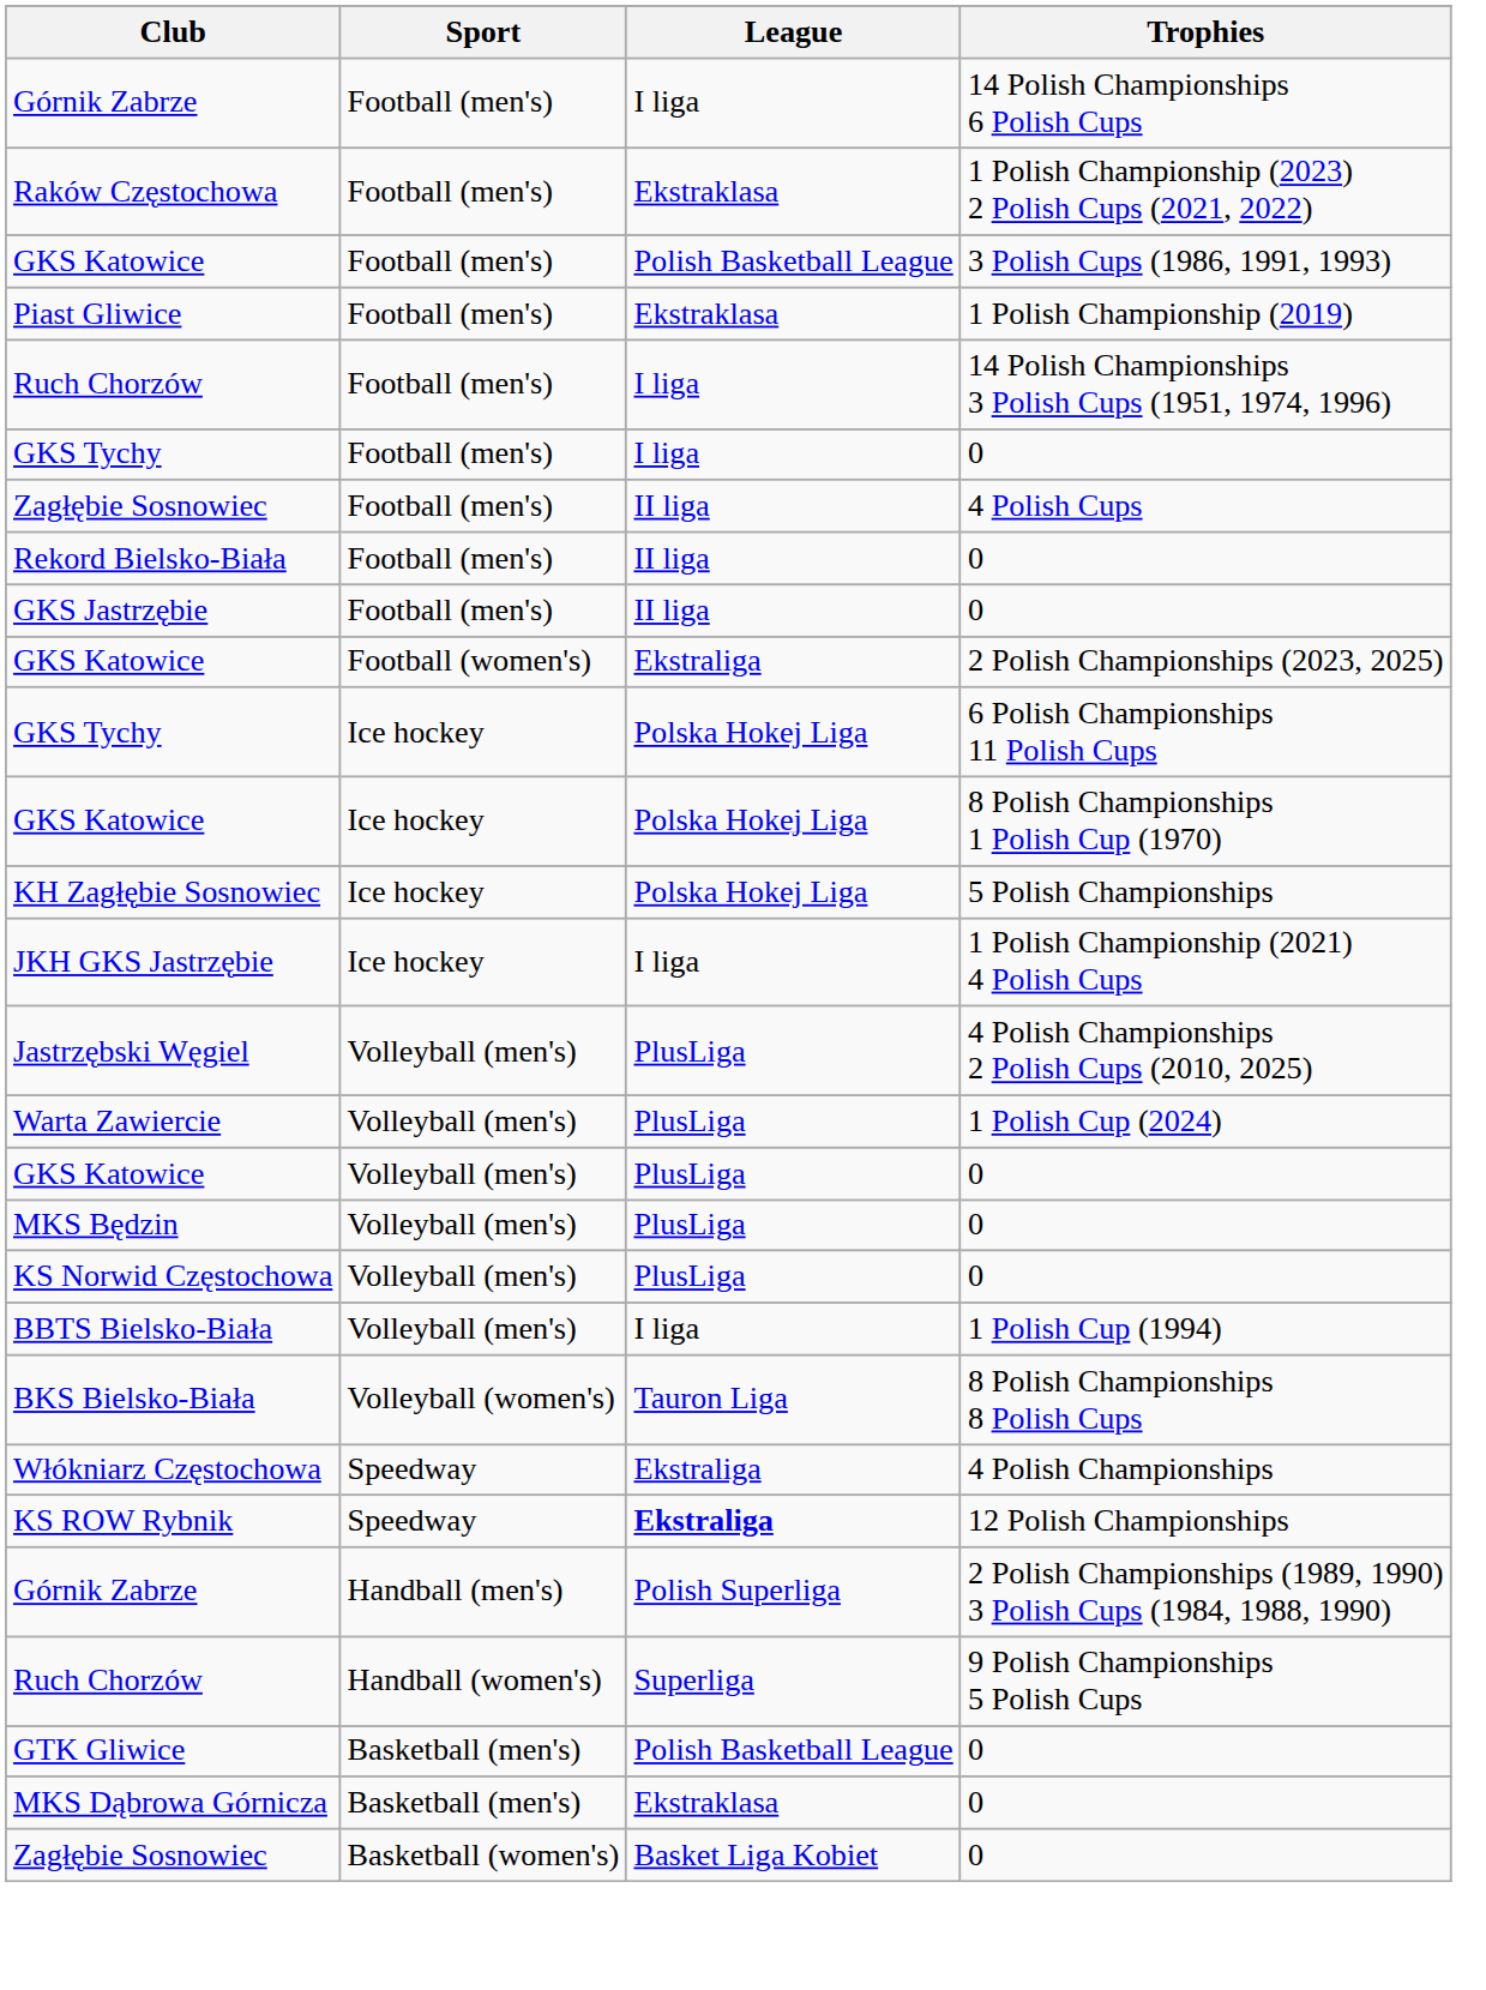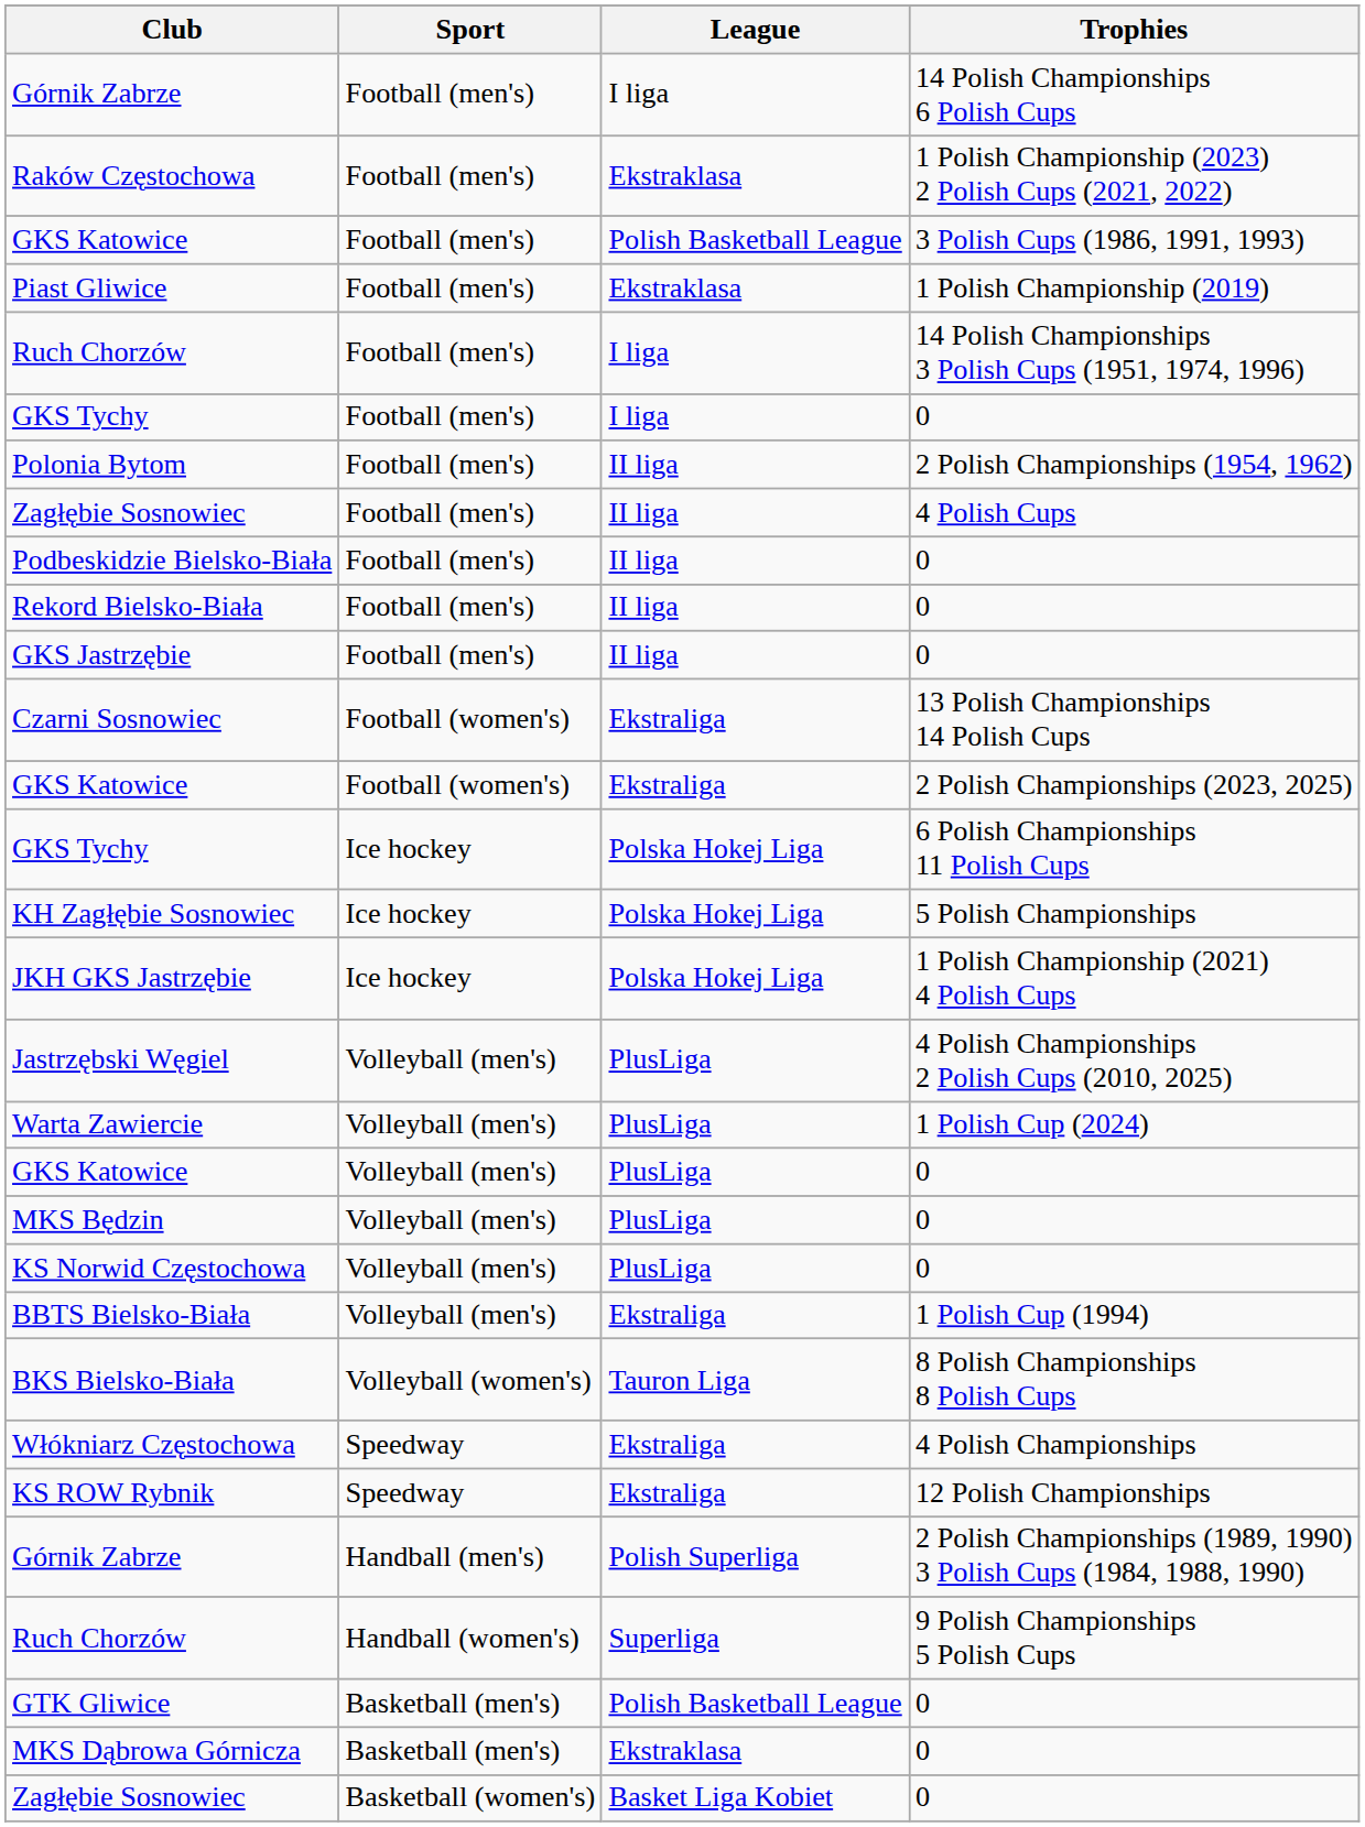 <table class="wikitable sortable" style="font-size:90%">
 <tr>
 </tr>
 <tr>
 <th>Club</th>
 <th>Sport</th>
 <th>League</th>
 <th>Trophies</th>
 </tr>
 <tr>
 <td><a href='#'>Górnik Zabrze</a></td>
 <td>Football (men's)</td>
 <td>I liga</td>
 <td>14 Polish Championships<br>6 <a href='#'>Polish Cups</a></td>
 </tr>
 <tr>
 <td><a href='#'>Raków Częstochowa</a></td>
 <td>Football (men's)</td>
 <td><a href='#'>Ekstraklasa</a></td>
 <td>1 Polish Championship (<a href='#'>2023</a>)<br>2 <a href='#'>Polish Cups</a> (<a href='#'>2021</a>, <a href='#'>2022</a>)</td>
 </tr>
 <tr>
 <td><a href='#'>GKS Katowice</a></td>
 <td>Football (men's)</td>
 <td><a href='#'>Polish Basketball League</a></td>
 <td>3 <a href='#'>Polish Cups</a> (1986, 1991, 1993)</td>
 </tr>
 <tr>
 <td><a href='#'>Piast Gliwice</a></td>
 <td>Football (men's)</td>
 <td><a href='#'>Ekstraklasa</a></td>
 <td>1 Polish Championship (<a href='#'>2019</a>)</td>
 </tr>
 <tr>
 <td><a href='#'>Ruch Chorzów</a></td>
 <td>Football (men's)</td>
 <td><a href='#'>I liga</a></td>
 <td>14 Polish Championships<br>3 <a href='#'>Polish Cups</a> (1951, 1974, 1996)</td>
 </tr>
 <tr>
 <td><a href='#'>GKS Tychy</a></td>
 <td>Football (men's)</td>
 <td><a href='#'>I liga</a></td>
 <td>0</td>
 </tr>
 <tr>
+<td><a href='#'>Polonia Bytom</a></td>
+<td>Football (men's)</td>
+<td><a href='#'>II liga</a></td>
+<td>2 Polish Championships (<a href='#'>1954</a>, <a href='#'>1962</a>)</td>
+</tr>
+<tr>
 <td><a href='#'>Zagłębie Sosnowiec</a></td>
 <td>Football (men's)</td>
 <td><a href='#'>II liga</a></td>
 <td>4 <a href='#'>Polish Cups</a></td>
+</tr>
+<tr>
+<td><a href='#'>Podbeskidzie Bielsko-Biała</a></td>
+<td>Football (men's)</td>
+<td><a href='#'>II liga</a></td>
+<td>0</td>
 </tr>
 <tr>
 <td><a href='#'>Rekord Bielsko-Biała</a></td>
 <td>Football (men's)</td>
 <td><a href='#'>II liga</a></td>
 <td>0</td>
 </tr>
 <tr>
 <td><a href='#'>GKS Jastrzębie</a></td>
 <td>Football (men's)</td>
 <td><a href='#'>II liga</a></td>
 <td>0</td>
 </tr>
 <tr>
+<td><a href='#'>Czarni Sosnowiec</a></td>
+<td>Football (women's)</td>
+<td><a href='#'>Ekstraliga</a></td>
+<td>13 Polish Championships<br>14 Polish Cups</td>
+</tr>
+<tr>
 <td><a href='#'>GKS Katowice</a></td>
 <td>Football (women's)</td>
 <td><a href='#'>Ekstraliga</a></td>
 <td>2 Polish Championships (2023, 2025)</td>
 </tr>
 <tr>
 <td><a href='#'>GKS Tychy</a></td>
 <td>Ice hockey</td>
 <td><a href='#'>Polska Hokej Liga</a></td>
 <td>6 Polish Championships<br>11 <a href='#'>Polish Cups</a></td>
 </tr>
 <tr>
-<td><a href='#'>GKS Katowice</a></td>
-<td>Ice hockey</td>
-<td><a href='#'>Polska Hokej Liga</a></td>
-<td>8 Polish Championships<br>1 <a href='#'>Polish Cup</a> (1970)</td>
-</tr>
-<tr>
 <td><a href='#'>KH Zagłębie Sosnowiec</a></td>
 <td>Ice hockey</td>
 <td><a href='#'>Polska Hokej Liga</a></td>
 <td>5 Polish Championships</td>
 </tr>
 <tr>
 <td><a href='#'>JKH GKS Jastrzębie</a></td>
 <td>Ice hockey</td>
-<td>I liga</td>
+<td><a href='#'>Polska Hokej Liga</a></td>
 <td>1 Polish Championship (2021)<br>4 <a href='#'>Polish Cups</a></td>
 </tr>
 <tr>
 <td><a href='#'>Jastrzębski Węgiel</a></td>
 <td>Volleyball (men's)</td>
 <td><a href='#'>PlusLiga</a></td>
 <td>4 Polish Championships<br>2 <a href='#'>Polish Cups</a> (2010, 2025)</td>
 </tr>
 <tr>
 <td><a href='#'>Warta Zawiercie</a></td>
 <td>Volleyball (men's)</td>
 <td><a href='#'>PlusLiga</a></td>
 <td>1 <a href='#'>Polish Cup</a> (<a href='#'>2024</a>)</td>
 </tr>
 <tr>
 <td><a href='#'>GKS Katowice</a></td>
 <td>Volleyball (men's)</td>
 <td><a href='#'>PlusLiga</a></td>
 <td>0</td>
 </tr>
 <tr>
 <td><a href='#'>MKS Będzin</a></td>
 <td>Volleyball (men's)</td>
 <td><a href='#'>PlusLiga</a></td>
 <td>0</td>
 </tr>
 <tr>
 <td><a href='#'>KS Norwid Częstochowa</a></td>
 <td>Volleyball (men's)</td>
 <td><a href='#'>PlusLiga</a></td>
 <td>0</td>
 </tr>
 <tr>
 <td><a href='#'>BBTS Bielsko-Biała</a></td>
 <td>Volleyball (men's)</td>
-<td>I liga</td>
+<td><a href='#'>Ekstraliga</a></td>
 <td>1 <a href='#'>Polish Cup</a> (1994)</td>
 </tr>
 <tr>
 <td><a href='#'>BKS Bielsko-Biała</a></td>
 <td>Volleyball (women's)</td>
 <td><a href='#'>Tauron Liga</a></td>
 <td>8 Polish Championships<br>8 <a href='#'>Polish Cups</a></td>
 </tr>
 <tr>
 <td><a href='#'>Włókniarz Częstochowa</a></td>
 <td>Speedway</td>
 <td><a href='#'>Ekstraliga</a></td>
 <td>4 Polish Championships</td>
 </tr>
 <tr>
 <td><a href='#'>KS ROW Rybnik</a></td>
 <td>Speedway</td>
-<td><strong><a href='#'>Ekstraliga</a></strong></td>
+<td><a href='#'>Ekstraliga</a></td>
 <td>12 Polish Championships</td>
 </tr>
 <tr>
 <td><a href='#'>Górnik Zabrze</a></td>
 <td>Handball (men's)</td>
 <td><a href='#'>Polish Superliga</a></td>
 <td>2 Polish Championships (1989, 1990)<br>3 <a href='#'>Polish Cups</a> (1984, 1988, 1990)</td>
 </tr>
 <tr>
 <td><a href='#'>Ruch Chorzów</a></td>
 <td>Handball (women's)</td>
 <td><a href='#'>Superliga</a></td>
 <td>9 Polish Championships<br>5 Polish Cups</td>
 </tr>
 <tr>
 <td><a href='#'>GTK Gliwice</a></td>
 <td>Basketball (men's)</td>
 <td><a href='#'>Polish Basketball League</a></td>
 <td>0</td>
 </tr>
 <tr>
 <td><a href='#'>MKS Dąbrowa Górnicza</a></td>
 <td>Basketball (men's)</td>
 <td><a href='#'>Ekstraklasa</a></td>
 <td>0</td>
 </tr>
 <tr>
 <td><a href='#'>Zagłębie Sosnowiec</a></td>
 <td>Basketball (women's)</td>
 <td><a href='#'>Basket Liga Kobiet</a></td>
 <td>0</td>
 </tr>
 </table>
